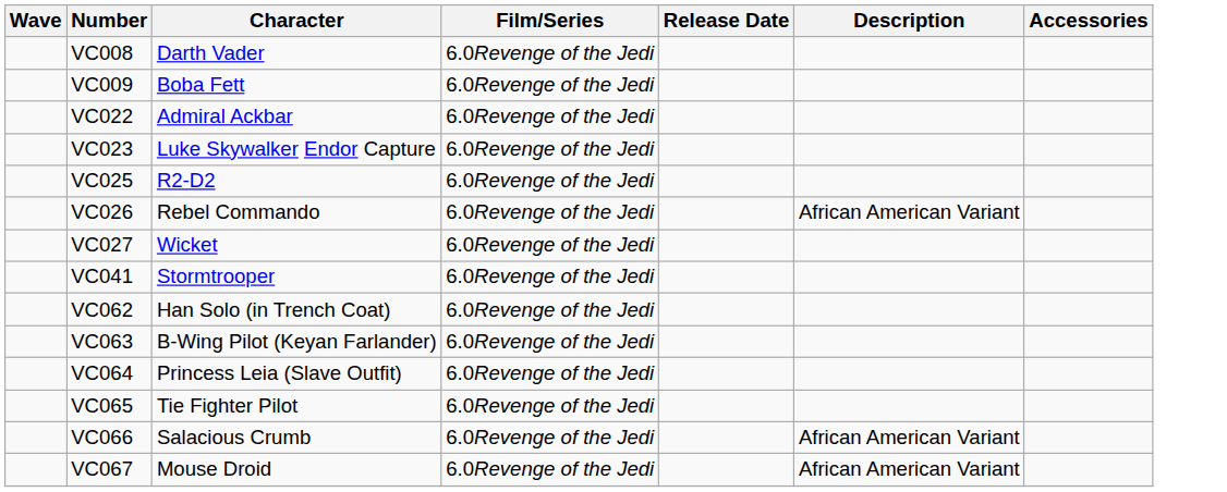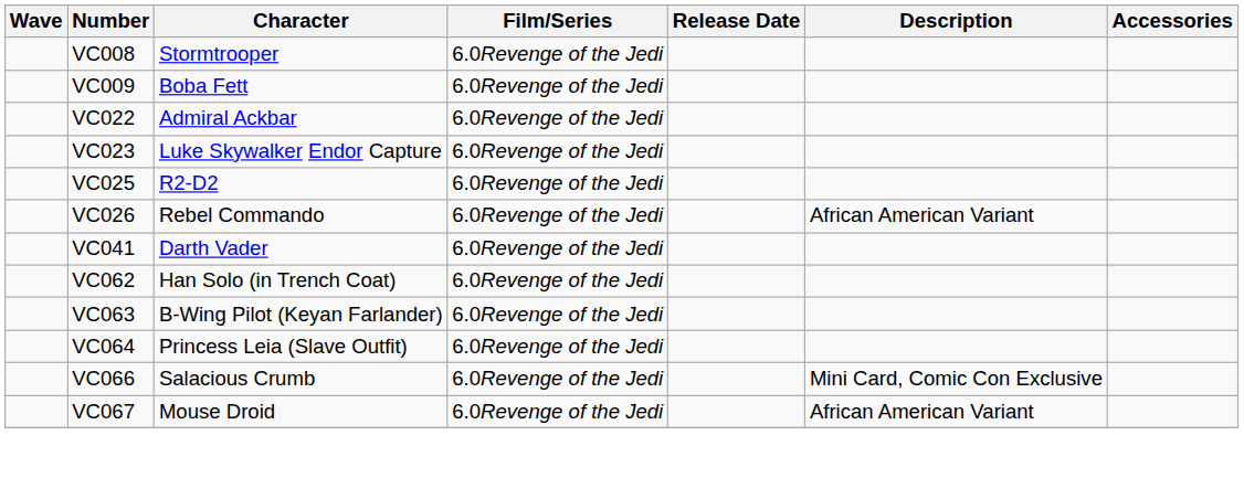 <table class="wikitable sortable">
 <tr>
 <th>Wave</th>
 <th>Number</th>
 <th class=unsortable>Character</th>
 <th>Film/Series</th>
 <th>Release Date</th>
 <th class=unsortable>Description</th>
 <th class=unsortable>Accessories</th>
 </tr>
 <tr>
 <td> </td>
 <td>VC008</td>
-<td><a href='#'>Darth Vader</a></td>
+<td><a href='#'>Stormtrooper</a></td>
 <td><span>6.0</span><em>Revenge of the Jedi</em></td>
 <td> </td>
 <td> </td>
 <td> </td>
 </tr>
 <tr>
 <td> </td>
 <td>VC009</td>
 <td><a href='#'>Boba Fett</a></td>
 <td><span>6.0</span><em>Revenge of the Jedi</em></td>
 <td> </td>
 <td> </td>
 <td> </td>
 </tr>
 <tr>
 <td> </td>
 <td>VC022</td>
 <td><a href='#'>Admiral Ackbar</a></td>
 <td><span>6.0</span><em>Revenge of the Jedi</em></td>
 <td> </td>
 <td> </td>
 <td> </td>
 </tr>
 <tr>
 <td> </td>
 <td>VC023</td>
 <td><a href='#'>Luke Skywalker</a> <a href='#'>Endor</a> Capture</td>
 <td><span>6.0</span><em>Revenge of the Jedi</em></td>
 <td> </td>
 <td> </td>
 <td> </td>
 </tr>
 <tr>
 <td> </td>
 <td>VC025</td>
 <td><a href='#'>R2-D2</a></td>
 <td><span>6.0</span><em>Revenge of the Jedi</em></td>
 <td> </td>
 <td> </td>
 <td> </td>
 </tr>
 <tr>
 <td> </td>
 <td>VC026</td>
 <td>Rebel Commando</td>
 <td><span>6.0</span><em>Revenge of the Jedi</em></td>
 <td> </td>
 <td>African American Variant</td>
 <td> </td>
 </tr>
 <tr>
 <td> </td>
-<td>VC027</td>
-<td><a href='#'>Wicket</a></td>
-<td><span>6.0</span><em>Revenge of the Jedi</em></td>
-<td> </td>
-<td> </td>
-<td> </td>
-</tr>
-<tr>
-<td> </td>
 <td>VC041</td>
-<td><a href='#'>Stormtrooper</a></td>
+<td><a href='#'>Darth Vader</a></td>
 <td><span>6.0</span><em>Revenge of the Jedi</em></td>
 <td> </td>
 <td> </td>
 <td> </td>
 </tr>
 <tr>
 <td> </td>
 <td>VC062</td>
 <td>Han Solo (in Trench Coat)</td>
 <td><span>6.0</span><em>Revenge of the Jedi</em></td>
 <td> </td>
 <td> </td>
 <td> </td>
 </tr>
 <tr>
 <td> </td>
 <td>VC063</td>
 <td>B-Wing Pilot (Keyan Farlander)</td>
 <td><span>6.0</span><em>Revenge of the Jedi</em></td>
 <td> </td>
 <td> </td>
 <td> </td>
 </tr>
 <tr>
 <td> </td>
 <td>VC064</td>
 <td>Princess Leia (Slave Outfit)</td>
 <td><span>6.0</span><em>Revenge of the Jedi</em></td>
 <td> </td>
 <td> </td>
 <td> </td>
 </tr>
 <tr>
 <td> </td>
-<td>VC065</td>
-<td>Tie Fighter Pilot</td>
-<td><span>6.0</span><em>Revenge of the Jedi</em></td>
-<td> </td>
-<td> </td>
-<td> </td>
-</tr>
-<tr>
-<td> </td>
 <td>VC066</td>
 <td>Salacious Crumb</td>
 <td><span>6.0</span><em>Revenge of the Jedi</em></td>
 <td> </td>
-<td>African American Variant</td>
+<td>Mini Card, Comic Con Exclusive</td>
 <td> </td>
 </tr>
 <tr>
 <td> </td>
 <td>VC067</td>
 <td>Mouse Droid</td>
 <td><span>6.0</span><em>Revenge of the Jedi</em></td>
 <td> </td>
 <td>African American Variant</td>
 <td> </td>
 </tr>
 <tr>
 </tr>
 </table>
